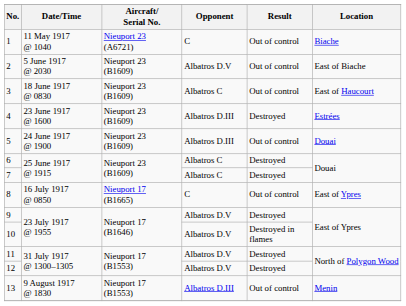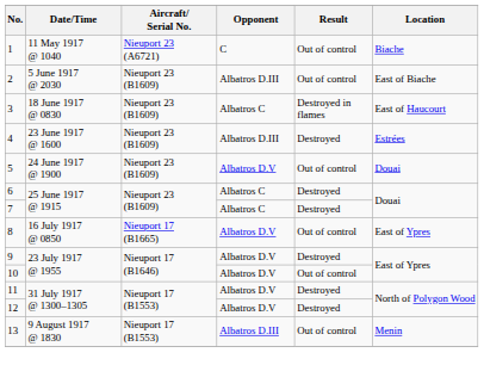 <table class="wikitable" style="font-size:90%;">
 <tr>
 </tr>
 <tr>
 <th>No.</th>
 <th width="125">Date/Time</th>
 <th width="125">Aircraft/<br>Serial No.</th>
 <th width="100">Opponent</th>
 <th width="100">Result</th>
 <th>Location</th>
 </tr>
 <tr>
 <td>1</td>
 <td>11 May 1917<br>@ 1040</td>
 <td><a href='#'>Nieuport 23</a><br>(A6721)</td>
 <td>C</td>
 <td>Out of control</td>
 <td><a href='#'>Biache</a></td>
 </tr>
 <tr>
 <td>2</td>
 <td>5 June 1917<br>@ 2030</td>
 <td>Nieuport 23<br>(B1609)</td>
-<td>Albatros D.V</td>
+<td>Albatros D.III</td>
 <td>Out of control</td>
 <td>East of Biache</td>
 </tr>
 <tr>
 <td>3</td>
 <td>18 June 1917<br>@ 0830</td>
 <td>Nieuport 23<br>(B1609)</td>
 <td>Albatros C</td>
-<td>Out of control</td>
+<td>Destroyed in flames</td>
 <td>East of <a href='#'>Haucourt</a></td>
 </tr>
 <tr>
 <td>4</td>
 <td>23 June 1917<br>@ 1600</td>
 <td>Nieuport 23<br>(B1609)</td>
 <td>Albatros D.III</td>
 <td>Destroyed</td>
 <td><a href='#'>Estrées</a></td>
 </tr>
 <tr>
 <td>5</td>
 <td>24 June 1917<br>@ 1900</td>
 <td>Nieuport 23<br>(B1609)</td>
-<td>Albatros D.III</td>
+<td><a href='#'>Albatros D.V</a></td>
 <td>Out of control</td>
 <td><a href='#'>Douai</a></td>
 </tr>
 <tr>
 <td>6</td>
 <td rowspan="2">25 June 1917<br>@ 1915</td>
 <td rowspan="2">Nieuport 23<br>(B1609)</td>
 <td>Albatros C</td>
 <td>Destroyed</td>
 <td rowspan="2">Douai</td>
 </tr>
 <tr>
 <td>7</td>
 <td>Albatros C</td>
 <td>Destroyed</td>
 </tr>
 <tr>
 <td>8</td>
 <td>16 July 1917<br>@ 0850</td>
 <td><a href='#'>Nieuport 17</a><br>(B1665)</td>
-<td>C</td>
+<td><a href='#'>Albatros D.V</a></td>
 <td>Out of control</td>
 <td>East of <a href='#'>Ypres</a></td>
 </tr>
 <tr>
 <td>9</td>
 <td rowspan="2">23 July 1917<br>@ 1955</td>
 <td rowspan="2">Nieuport 17<br>(B1646)</td>
 <td>Albatros D.V</td>
 <td>Destroyed</td>
 <td rowspan="2">East of Ypres</td>
 </tr>
 <tr>
 <td>10</td>
 <td>Albatros D.V</td>
-<td>Destroyed in flames</td>
+<td>Out of control</td>
 </tr>
 <tr>
 <td>11</td>
 <td rowspan="2">31 July 1917<br>@ 1300–1305</td>
 <td rowspan="2">Nieuport 17<br>(B1553)</td>
 <td>Albatros D.V</td>
 <td>Destroyed</td>
 <td rowspan="2">North of <a href='#'>Polygon Wood</a></td>
 </tr>
 <tr>
 <td>12</td>
 <td>Albatros D.V</td>
 <td>Destroyed</td>
 </tr>
 <tr>
 <td>13</td>
 <td>9 August 1917<br>@ 1830</td>
 <td>Nieuport 17<br>(B1553)</td>
 <td><a href='#'>Albatros D.III</a></td>
 <td>Out of control</td>
 <td><a href='#'>Menin</a></td>
 </tr>
 <tr>
 </tr>
 </table>
